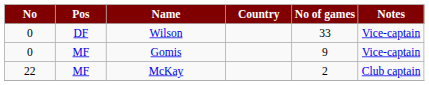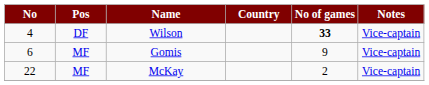 <table class="wikitable" style="font-size: 95%; text-align: center;">
 <tr>
 <th style="background:maroon; color:white;" scope="col" width=60>No</th>
 <th style="background:maroon; color:white;" scope="col" width=60>Pos</th>
 <th style="background:maroon; color:white;" scope="col" width=150>Name</th>
 <th style="background:maroon; color:white;" scope="col" width=80>Country</th>
 <th style="background:maroon; color:white;" scope="col" width=80>No of games</th>
 <th style="background:maroon; color:white;" scope="col" width=80>Notes</th>
 </tr>
 <tr>
-<td>0</td>
+<td>4</td>
 <td><a href='#'>DF</a></td>
 <td><a href='#'>Wilson</a></td>
 <td></td>
-<td>33</td>
+<td><strong>33</strong></td>
 <td><a href='#'>Vice-captain</a></td>
 </tr>
 <tr>
-<td>0</td>
+<td>6</td>
 <td><a href='#'>MF</a></td>
 <td><a href='#'>Gomis</a></td>
 <td></td>
 <td>9</td>
 <td><a href='#'>Vice-captain</a></td>
 </tr>
 <tr>
 <td>22</td>
 <td><a href='#'>MF</a></td>
 <td><a href='#'>McKay</a></td>
 <td></td>
 <td>2</td>
-<td><a href='#'>Club captain</a></td>
+<td><a href='#'>Vice-captain</a></td>
 </tr>
 <tr>
 </tr>
 </table>
